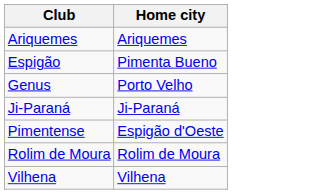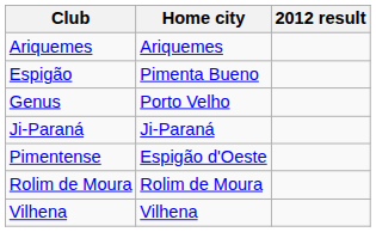 <table class="wikitable sortable">
 <tr>
 <th>Club</th>
 <th>Home city</th>
+<th>2012 result</th>
 </tr>
 <tr>
 <td><a href='#'>Ariquemes</a></td>
 <td><a href='#'>Ariquemes</a></td>
+<td></td>
 </tr>
 <tr>
 <td><a href='#'>Espigão</a></td>
 <td><a href='#'>Pimenta Bueno</a></td>
+<td></td>
 </tr>
 <tr>
 <td><a href='#'>Genus</a></td>
 <td><a href='#'>Porto Velho</a></td>
+<td></td>
 </tr>
 <tr>
 <td><a href='#'>Ji-Paraná</a></td>
 <td><a href='#'>Ji-Paraná</a></td>
+<td></td>
 </tr>
 <tr>
 <td><a href='#'>Pimentense</a></td>
 <td><a href='#'>Espigão d'Oeste</a></td>
+<td></td>
 </tr>
 <tr>
 <td><a href='#'>Rolim de Moura</a></td>
 <td><a href='#'>Rolim de Moura</a></td>
+<td></td>
 </tr>
 <tr>
 <td><a href='#'>Vilhena</a></td>
 <td><a href='#'>Vilhena</a></td>
+<td></td>
 </tr>
 </table>
